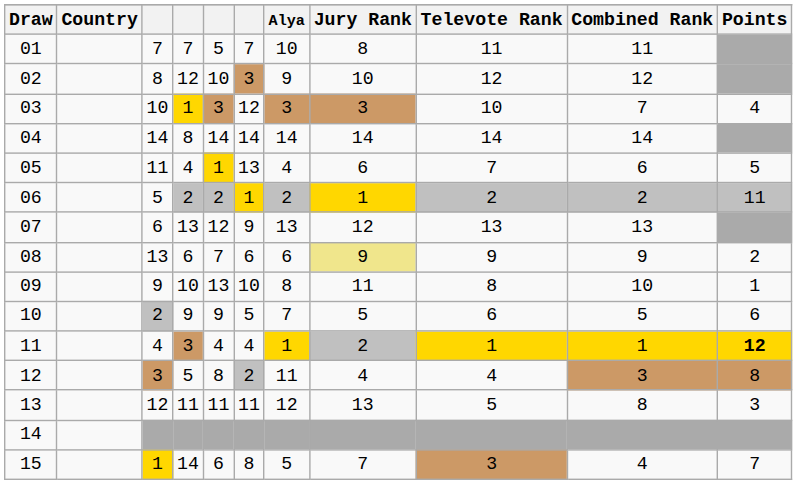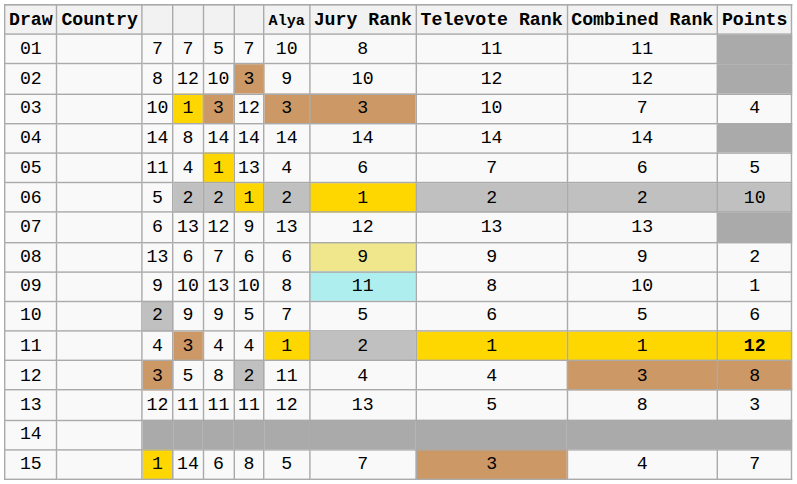 <table class="sortable wikitable collapsible plainrowheaders" style="text-align:center;">
 <tr>
 </tr>
 <tr>
 <th scope="col">Draw</th>
 <th scope="col">Country</th>
 <th scope="col"><small></small></th>
 <th scope="col"><small></small></th>
 <th scope="col"><small></small></th>
 <th scope="col"><small></small></th>
 <th scope="col"><small>Alya</small></th>
 <th scope="col">Jury Rank</th>
 <th scope="col">Televote Rank</th>
 <th scope="col">Combined Rank</th>
 <th scope="col">Points</th>
 </tr>
 <tr>
 <td>01</td>
 <td style="text-align:left;"></td>
 <td>7</td>
 <td>7</td>
 <td>5</td>
 <td>7</td>
 <td>10</td>
 <td>8</td>
 <td>11</td>
 <td>11</td>
 <td style="background:#AAAAAA;"></td>
 </tr>
 <tr>
 <td>02</td>
 <td style="text-align:left;"></td>
 <td>8</td>
 <td>12</td>
 <td>10</td>
 <td style="background:#CC9966;">3</td>
 <td>9</td>
 <td>10</td>
 <td>12</td>
 <td>12</td>
 <td style="background:#AAAAAA;"></td>
 </tr>
 <tr>
 <td>03</td>
 <td style="text-align:left;"></td>
 <td>10</td>
 <td style="background:gold;">1</td>
 <td style="background:#CC9966;">3</td>
 <td>12</td>
 <td style="background:#CC9966;">3</td>
 <td style="background:#CC9966;">3</td>
 <td>10</td>
 <td>7</td>
 <td>4</td>
 </tr>
 <tr>
 <td>04</td>
 <td style="text-align:left;"></td>
 <td>14</td>
 <td>8</td>
 <td>14</td>
 <td>14</td>
 <td>14</td>
 <td>14</td>
 <td>14</td>
 <td>14</td>
 <td style="background:#AAAAAA;"></td>
 </tr>
 <tr>
 <td>05</td>
 <td style="text-align:left;"></td>
 <td>11</td>
 <td>4</td>
 <td style="background:gold;">1</td>
 <td>13</td>
 <td>4</td>
 <td>6</td>
 <td>7</td>
 <td>6</td>
 <td>5</td>
 </tr>
 <tr>
 <td>06</td>
 <td style="text-align:left;"></td>
 <td>5</td>
 <td style="background:silver;">2</td>
 <td style="background:silver;">2</td>
 <td style="background:gold;">1</td>
 <td style="background:silver;">2</td>
 <td style="background:gold;">1</td>
 <td style="background:silver;">2</td>
 <td style="background:silver;">2</td>
-<td style="background:silver;">11</td>
+<td style="background:silver;">10</td>
 </tr>
 <tr>
 <td>07</td>
 <td style="text-align:left;"></td>
 <td>6</td>
 <td>13</td>
 <td>12</td>
 <td>9</td>
 <td>13</td>
 <td>12</td>
 <td>13</td>
 <td>13</td>
 <td style="background:#AAAAAA;"></td>
 </tr>
 <tr>
 <td>08</td>
 <td style="text-align:left;"></td>
 <td>13</td>
 <td>6</td>
 <td>7</td>
 <td>6</td>
 <td>6</td>
 <td style="background: khaki;">9</td>
 <td>9</td>
 <td>9</td>
 <td>2</td>
 </tr>
 <tr>
 <td>09</td>
 <td style="text-align:left;"></td>
 <td>9</td>
 <td>10</td>
 <td>13</td>
 <td>10</td>
 <td>8</td>
-<td>11</td>
+<td style="background: paleturquoise;">11</td>
 <td>8</td>
 <td>10</td>
 <td>1</td>
 </tr>
 <tr>
 <td>10</td>
 <td style="text-align:left;"></td>
 <td style="background:silver;">2</td>
 <td>9</td>
 <td>9</td>
 <td>5</td>
 <td>7</td>
 <td>5</td>
 <td>6</td>
 <td>5</td>
 <td>6</td>
 </tr>
 <tr>
 <td>11</td>
 <td style="text-align:left;"></td>
 <td>4</td>
 <td style="background:#CC9966;">3</td>
 <td>4</td>
 <td>4</td>
 <td style="background:gold;">1</td>
 <td style="background:silver;">2</td>
 <td style="background:gold;">1</td>
 <td style="background:gold;">1</td>
 <td style="background:gold;"><strong>12</strong></td>
 </tr>
 <tr>
 <td>12</td>
 <td style="text-align:left;"></td>
 <td style="background:#CC9966;">3</td>
 <td>5</td>
 <td>8</td>
 <td style="background:silver;">2</td>
 <td>11</td>
 <td>4</td>
 <td>4</td>
 <td style="background:#CC9966;">3</td>
 <td style="background:#CC9966;">8</td>
 </tr>
 <tr>
 <td>13</td>
 <td style="text-align:left;"></td>
 <td>12</td>
 <td>11</td>
 <td>11</td>
 <td>11</td>
 <td>12</td>
 <td>13</td>
 <td>5</td>
 <td>8</td>
 <td>3</td>
 </tr>
 <tr class="sortbottom">
 <td>14</td>
 <td style="text-align:left;"></td>
 <td style="background:#AAAAAA;"></td>
 <td style="background:#AAAAAA;"></td>
 <td style="background:#AAAAAA;"></td>
 <td style="background:#AAAAAA;"></td>
 <td style="background:#AAAAAA;"></td>
 <td style="background:#AAAAAA;"></td>
 <td style="background:#AAAAAA;"></td>
 <td style="background:#AAAAAA;"></td>
 <td style="background:#AAAAAA;"></td>
 </tr>
 <tr>
 <td>15</td>
 <td style="text-align:left;"></td>
 <td style="background:gold;">1</td>
 <td>14</td>
 <td>6</td>
 <td>8</td>
 <td>5</td>
 <td>7</td>
 <td style="background:#CC9966;">3</td>
 <td>4</td>
 <td>7</td>
 </tr>
 </table>
